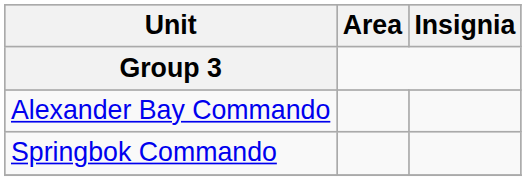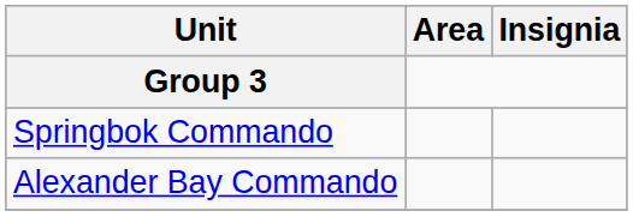 <table class="wikitable">
 <tr>
 <th>Unit</th>
 <th>Area</th>
 <th>Insignia</th>
 </tr>
 <tr>
 <th>Group 3</th>
 </tr>
 <tr>
-<td><a href='#'>Alexander Bay Commando</a></td>
+<td><a href='#'>Springbok Commando</a></td>
 <td></td>
 <td></td>
 </tr>
 <tr>
-<td><a href='#'>Springbok Commando</a></td>
+<td><a href='#'>Alexander Bay Commando</a></td>
 <td></td>
 <td></td>
 </tr>
 <tr>
 </tr>
 </table>
